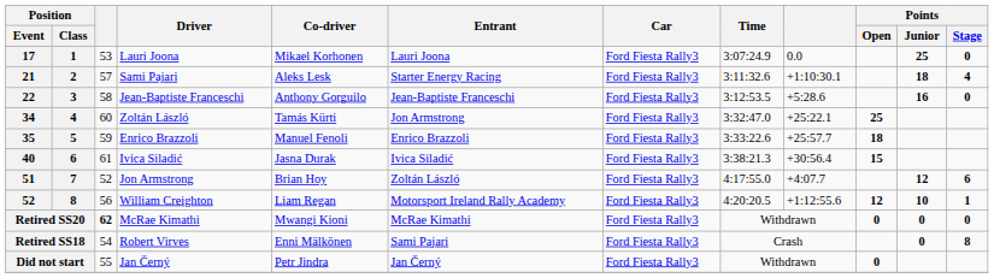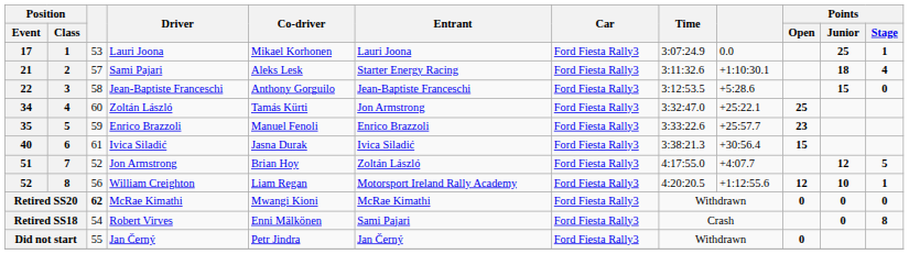 <table class="wikitable" width=85% style="font-size: 85%;">
 <tr>
 <th colspan="2">Position</th>
 <th rowspan="2"></th>
 <th rowspan="2">Driver</th>
 <th rowspan="2">Co-driver</th>
 <th rowspan="2">Entrant</th>
 <th rowspan="2">Car</th>
 <th rowspan="2">Time</th>
 <th rowspan="2"></th>
 <th colspan="3">Points</th>
 </tr>
 <tr>
 <th>Event</th>
 <th>Class</th>
 <th>Open</th>
 <th>Junior</th>
 <th><a href='#'>Stage</a></th>
 </tr>
 <tr>
 <th>17</th>
 <th>1</th>
 <td align="center">53</td>
 <td><a href='#'>Lauri Joona</a></td>
 <td><a href='#'>Mikael Korhonen</a></td>
 <td><a href='#'>Lauri Joona</a></td>
 <td><a href='#'>Ford Fiesta Rally3</a></td>
 <td>3:07:24.9</td>
 <td>0.0</td>
 <td></td>
 <td align="center"><strong>25</strong></td>
-<td align="center"><strong>0</strong></td>
+<td align="center"><strong>1</strong></td>
 </tr>
 <tr>
 <th>21</th>
 <th>2</th>
 <td align="center">57</td>
 <td><a href='#'>Sami Pajari</a></td>
 <td><a href='#'>Aleks Lesk</a></td>
 <td><a href='#'>Starter Energy Racing</a></td>
 <td><a href='#'>Ford Fiesta Rally3</a></td>
 <td>3:11:32.6</td>
 <td>+1:10:30.1</td>
 <td></td>
 <td align="center"><strong>18</strong></td>
 <td align="center"><strong>4</strong></td>
 </tr>
 <tr>
 <th>22</th>
 <th>3</th>
 <td align="center">58</td>
 <td><a href='#'>Jean-Baptiste Franceschi</a></td>
 <td><a href='#'>Anthony Gorguilo</a></td>
 <td><a href='#'>Jean-Baptiste Franceschi</a></td>
 <td><a href='#'>Ford Fiesta Rally3</a></td>
 <td>3:12:53.5</td>
 <td>+5:28.6</td>
 <td></td>
-<td align="center"><strong>16</strong></td>
+<td align="center"><strong>15</strong></td>
 <td align="center"><strong>0</strong></td>
 </tr>
 <tr>
 <th>34</th>
 <th>4</th>
 <td align="center">60</td>
 <td><a href='#'>Zoltán László</a></td>
 <td><a href='#'>Tamás Kürti</a></td>
 <td><a href='#'>Jon Armstrong</a></td>
 <td><a href='#'>Ford Fiesta Rally3</a></td>
 <td>3:32:47.0</td>
 <td>+25:22.1</td>
 <td align="center"><strong>25</strong></td>
 <td></td>
 <td></td>
 </tr>
 <tr>
 <th>35</th>
 <th>5</th>
 <td align="center">59</td>
 <td><a href='#'>Enrico Brazzoli</a></td>
 <td><a href='#'>Manuel Fenoli</a></td>
 <td><a href='#'>Enrico Brazzoli</a></td>
 <td><a href='#'>Ford Fiesta Rally3</a></td>
 <td>3:33:22.6</td>
 <td>+25:57.7</td>
-<td align="center"><strong>18</strong></td>
+<td align="center"><strong>23</strong></td>
 <td></td>
 <td></td>
 </tr>
 <tr>
 <th>40</th>
 <th>6</th>
 <td align="center">61</td>
 <td><a href='#'>Ivica Siladić</a></td>
 <td><a href='#'>Jasna Durak</a></td>
 <td><a href='#'>Ivica Siladić</a></td>
 <td><a href='#'>Ford Fiesta Rally3</a></td>
 <td>3:38:21.3</td>
 <td>+30:56.4</td>
 <td align="center"><strong>15</strong></td>
 <td></td>
 <td></td>
 </tr>
 <tr>
 <th>51</th>
 <th>7</th>
 <td align="center">52</td>
 <td><a href='#'>Jon Armstrong</a></td>
 <td><a href='#'>Brian Hoy</a></td>
 <td><a href='#'>Zoltán László</a></td>
 <td><a href='#'>Ford Fiesta Rally3</a></td>
 <td>4:17:55.0</td>
 <td>+4:07.7</td>
 <td></td>
 <td align="center"><strong>12</strong></td>
-<td align="center"><strong>6</strong></td>
+<td align="center"><strong>5</strong></td>
 </tr>
 <tr>
 <th>52</th>
 <th>8</th>
 <td align="center">56</td>
 <td><a href='#'>William Creighton</a></td>
 <td><a href='#'>Liam Regan</a></td>
 <td><a href='#'>Motorsport Ireland Rally Academy</a></td>
 <td><a href='#'>Ford Fiesta Rally3</a></td>
 <td>4:20:20.5</td>
 <td>+1:12:55.6</td>
 <td align="center"><strong>12</strong></td>
 <td align="center"><strong>10</strong></td>
 <td align="center"><strong>1</strong></td>
 </tr>
 <tr>
 <th colspan="2">Retired SS20</th>
 <td align="center"><strong>62</strong></td>
 <td><a href='#'>McRae Kimathi</a></td>
 <td><a href='#'>Mwangi Kioni</a></td>
 <td><a href='#'>McRae Kimathi</a></td>
 <td><a href='#'>Ford Fiesta Rally3</a></td>
 <td align="center" colspan="2">Withdrawn</td>
 <td align="center"><strong>0</strong></td>
 <td align="center"><strong>0</strong></td>
 <td align="center"><strong>0</strong></td>
 </tr>
 <tr>
 <th colspan="2">Retired SS18</th>
 <td align="center">54</td>
 <td><a href='#'>Robert Virves</a></td>
 <td><a href='#'>Enni Mälkönen</a></td>
 <td><a href='#'>Sami Pajari</a></td>
 <td><a href='#'>Ford Fiesta Rally3</a></td>
 <td align="center" colspan="2">Crash</td>
 <td></td>
 <td align="center"><strong>0</strong></td>
 <td align="center"><strong>8</strong></td>
 </tr>
 <tr>
 <th colspan="2">Did not start</th>
 <td align="center">55</td>
 <td><a href='#'>Jan Černý</a></td>
 <td><a href='#'>Petr Jindra</a></td>
 <td><a href='#'>Jan Černý</a></td>
 <td><a href='#'>Ford Fiesta Rally3</a></td>
 <td align="center" colspan="2">Withdrawn</td>
 <td align="center"><strong>0</strong></td>
 <td></td>
 <td></td>
 </tr>
 <tr>
 </tr>
 </table>
